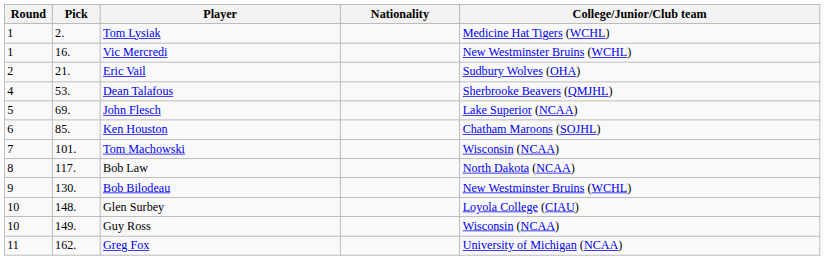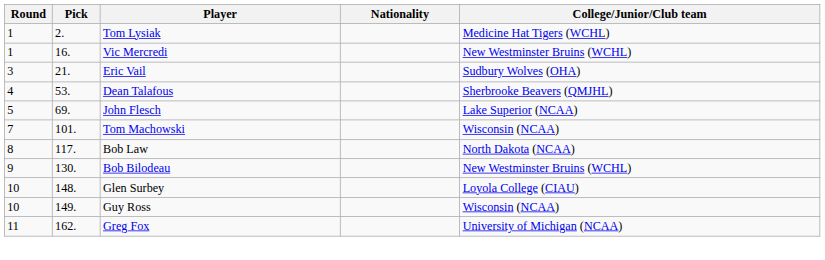 <table class="wikitable">
 <tr>
 <th bgcolor="#DDDDFF" width="5%">Round</th>
 <th bgcolor="#DDDDFF" width="5%">Pick</th>
 <th bgcolor="#DDDDFF" width="25%">Player</th>
 <th bgcolor="#DDDDFF" width="12.5%">Nationality</th>
 <th bgcolor="#DDDDFF" width="37.5%">College/Junior/Club team</th>
 </tr>
 <tr>
 <td>1</td>
 <td>2.</td>
 <td><a href='#'>Tom Lysiak</a></td>
 <td></td>
 <td><a href='#'>Medicine Hat Tigers</a> (<a href='#'>WCHL</a>)</td>
 </tr>
 <tr>
 <td>1</td>
 <td>16.</td>
 <td><a href='#'>Vic Mercredi</a></td>
 <td></td>
 <td><a href='#'>New Westminster Bruins</a> (<a href='#'>WCHL</a>)</td>
 </tr>
 <tr>
-<td>2</td>
+<td>3</td>
 <td>21.</td>
 <td><a href='#'>Eric Vail</a></td>
 <td></td>
 <td><a href='#'>Sudbury Wolves</a> (<a href='#'>OHA</a>)</td>
 </tr>
 <tr>
 <td>4</td>
 <td>53.</td>
 <td><a href='#'>Dean Talafous</a></td>
 <td></td>
 <td><a href='#'>Sherbrooke Beavers</a> (<a href='#'>QMJHL</a>)</td>
 </tr>
 <tr>
 <td>5</td>
 <td>69.</td>
 <td><a href='#'>John Flesch</a></td>
 <td></td>
 <td><a href='#'>Lake Superior</a> (<a href='#'>NCAA</a>)</td>
-</tr>
-<tr>
-<td>6</td>
-<td>85.</td>
-<td><a href='#'>Ken Houston</a></td>
-<td></td>
-<td><a href='#'>Chatham Maroons</a> (<a href='#'>SOJHL</a>)</td>
 </tr>
 <tr>
 <td>7</td>
 <td>101.</td>
 <td><a href='#'>Tom Machowski</a></td>
 <td></td>
 <td><a href='#'>Wisconsin</a> (<a href='#'>NCAA</a>)</td>
 </tr>
 <tr>
 <td>8</td>
 <td>117.</td>
 <td>Bob Law</td>
 <td></td>
 <td><a href='#'>North Dakota</a> (<a href='#'>NCAA</a>)</td>
 </tr>
 <tr>
 <td>9</td>
 <td>130.</td>
 <td><a href='#'>Bob Bilodeau</a></td>
 <td></td>
 <td><a href='#'>New Westminster Bruins</a> (<a href='#'>WCHL</a>)</td>
 </tr>
 <tr>
 <td>10</td>
 <td>148.</td>
 <td>Glen Surbey</td>
 <td></td>
 <td><a href='#'>Loyola College</a> (<a href='#'>CIAU</a>)</td>
 </tr>
 <tr>
 <td>10</td>
 <td>149.</td>
 <td>Guy Ross</td>
 <td></td>
 <td><a href='#'>Wisconsin</a> (<a href='#'>NCAA</a>)</td>
 </tr>
 <tr>
 <td>11</td>
 <td>162.</td>
 <td><a href='#'>Greg Fox</a></td>
 <td></td>
 <td><a href='#'>University of Michigan</a> (<a href='#'>NCAA</a>)</td>
 </tr>
 </table>
